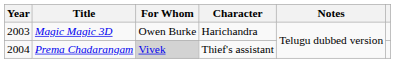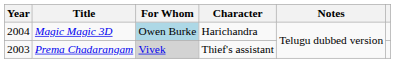 <table class="wikitable">
 <tr>
 <th scope="col">Year</th>
 <th scope="col">Title</th>
 <th scope="col">For Whom</th>
 <th scope="col">Character</th>
 <th scope="col">Notes</th>
 <th scope="col" class="unsortable"></th>
 </tr>
 <tr>
-<td>2003</td>
+<td>2004</td>
 <td><em><a href='#'>Magic Magic 3D</a></em></td>
-<td>Owen Burke</td>
+<td style="background: lightblue;">Owen Burke</td>
 <td>Harichandra</td>
 <td rowspan="2">Telugu dubbed version</td>
 <td></td>
 </tr>
 <tr>
-<td>2004</td>
+<td>2003</td>
 <td><em><a href='#'>Prema Chadarangam</a></em></td>
 <td style="background: lightgrey;"><a href='#'>Vivek</a></td>
 <td>Thief's assistant</td>
 <td></td>
 </tr>
 </table>
